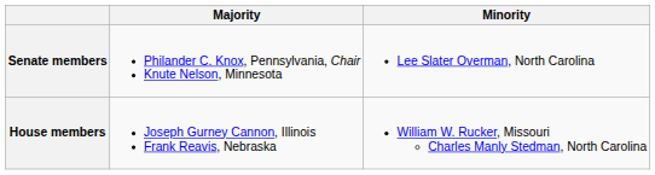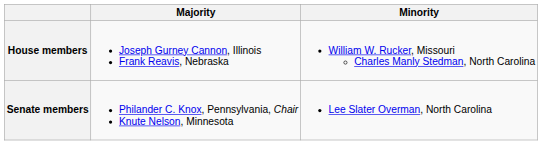 <table class=wikitable>
 <tr>
 <th></th>
 <th>Majority</th>
 <th>Minority</th>
 </tr>
 <tr>
+<th>House members</th>
+<td valign="top" ><br><ul><li><a href='#'>Joseph Gurney Cannon</a>, Illinois</li><li><a href='#'>Frank Reavis</a>, Nebraska</li></ul></td>
+<td valign="top" ><br><ul><li><a href='#'>William W. Rucker</a>, Missouri <ul><li><a href='#'>Charles Manly Stedman</a>, North Carolina</li></ul></li></ul></td>
+</tr>
+<tr>
 <th>Senate members</th>
 <td valign="top" ><br><ul><li><a href='#'>Philander C. Knox</a>, Pennsylvania, <em>Chair</em></li><li><a href='#'>Knute Nelson</a>, Minnesota</li></ul></td>
 <td valign="top" ><br><ul><li><a href='#'>Lee Slater Overman</a>, North Carolina</li></ul></td>
 </tr>
-<tr>
-<th>House members</th>
-<td valign="top" ><br><ul><li><a href='#'>Joseph Gurney Cannon</a>, Illinois</li><li><a href='#'>Frank Reavis</a>, Nebraska</li></ul></td>
-<td valign="top" ><br><ul><li><a href='#'>William W. Rucker</a>, Missouri <ul><li><a href='#'>Charles Manly Stedman</a>, North Carolina</li></ul></li></ul></td>
-</tr>
 </table>
